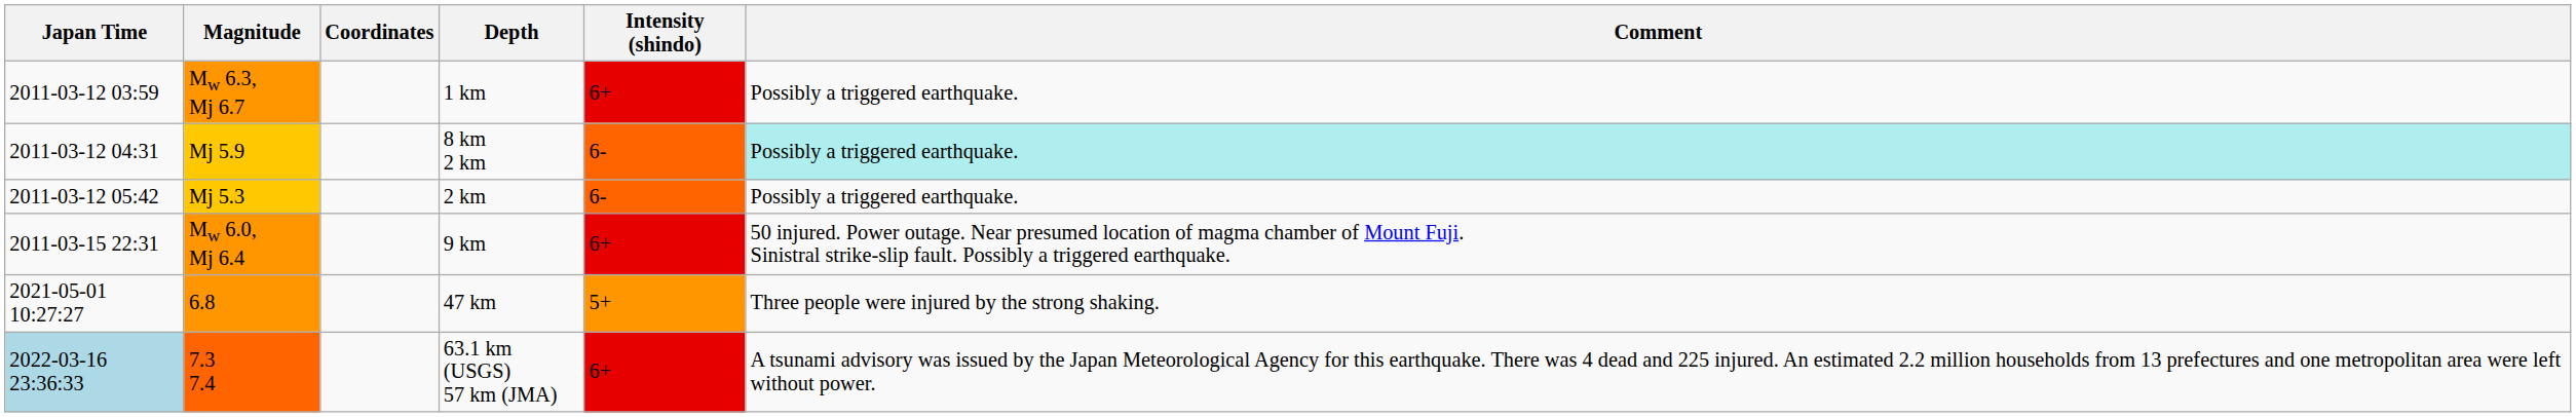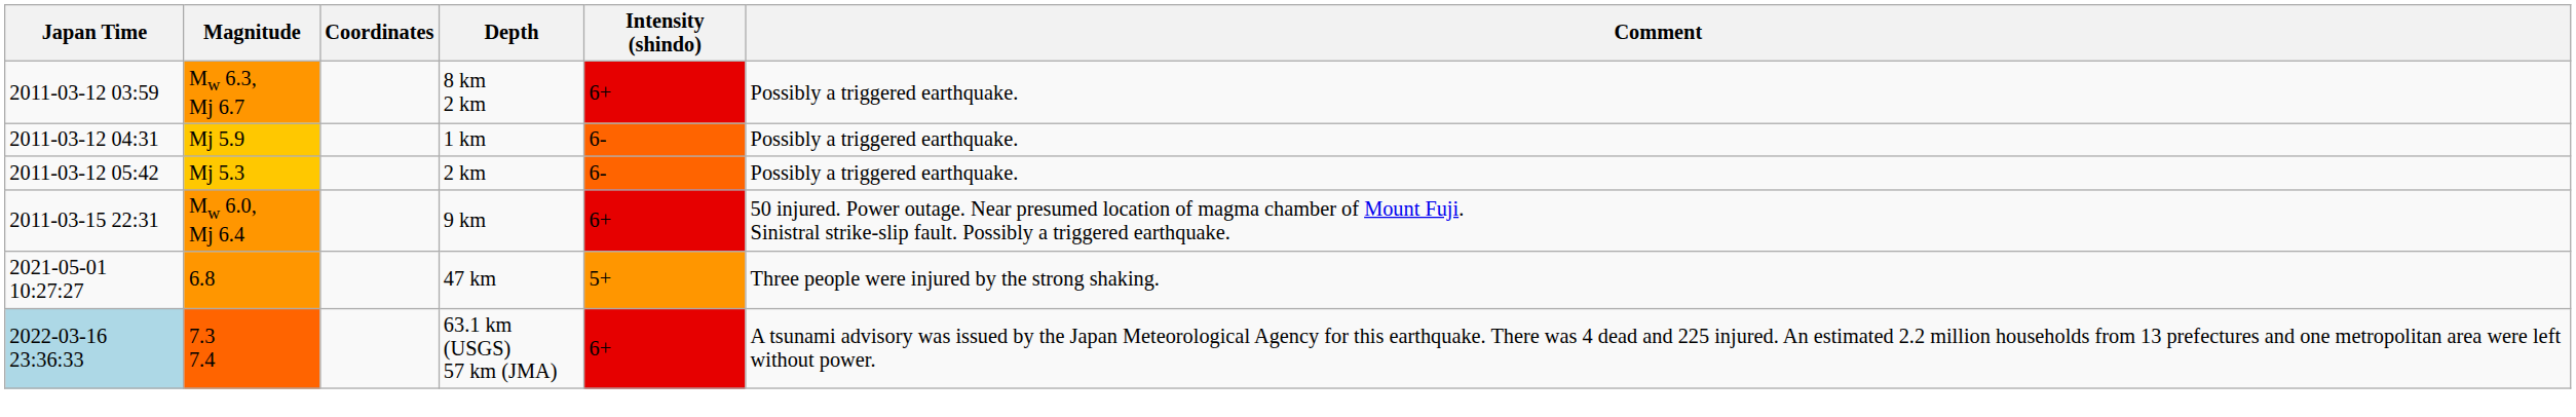 <table class="wikitable">
 <tr>
 <th>Japan Time</th>
 <th>Magnitude</th>
 <th>Coordinates</th>
 <th>Depth</th>
 <th>Intensity (shindo)</th>
 <th>Comment</th>
 </tr>
 <tr>
 <td>2011-03-12 03:59</td>
 <td style="background-color:#ff9600">M<sub>w</sub> 6.3, Mj 6.7</td>
 <td></td>
-<td>1 km</td>
+<td>8 km<br>2 km</td>
 <td style="background-color:#e60000"><span> 6+</span></td>
 <td>Possibly a triggered earthquake.</td>
 </tr>
 <tr>
 <td>2011-03-12 04:31</td>
 <td style="background-color:#ffc800">Mj 5.9</td>
 <td></td>
-<td>8 km<br>2 km</td>
+<td>1 km</td>
 <td style="background-color:#ff6400">6-</td>
-<td style="background: paleturquoise;">Possibly a triggered earthquake.</td>
+<td>Possibly a triggered earthquake.</td>
 </tr>
 <tr>
 <td>2011-03-12 05:42</td>
 <td style="background-color:#ffc800">Mj 5.3</td>
 <td></td>
 <td>2 km</td>
 <td style="background-color:#ff6400">6-</td>
 <td>Possibly a triggered earthquake.</td>
 </tr>
 <tr>
 <td>2011-03-15 22:31</td>
 <td style="background-color:#ff9600">M<sub>w</sub> 6.0, Mj 6.4</td>
 <td></td>
 <td>9 km</td>
 <td style="background-color:#e60000"><span> 6+ </span></td>
 <td>50 injured. Power outage. Near presumed location of magma chamber of <a href='#'>Mount Fuji</a>.<br>Sinistral strike-slip fault. Possibly a triggered earthquake.</td>
 </tr>
 <tr>
 <td>2021-05-01 10:27:27</td>
 <td style="background-color:#ff9600">6.8</td>
 <td></td>
 <td>47 km</td>
 <td style="background-color:#ff9600">5+</td>
 <td>Three people were injured by the strong shaking.</td>
 </tr>
 <tr>
 <td style="background: lightblue;">2022-03-16 23:36:33</td>
 <td style="background-color:#ff6400">7.3<br>7.4</td>
 <td></td>
 <td>63.1 km (USGS)<br>57 km (JMA)</td>
 <td style="background-color:#e60000"><span> 6+</span></td>
 <td>  A tsunami advisory was issued by the Japan Meteorological Agency for this earthquake. There was 4 dead and 225 injured. An estimated 2.2 million households from 13 prefectures and one metropolitan area were left without power.</td>
 </tr>
 </table>
